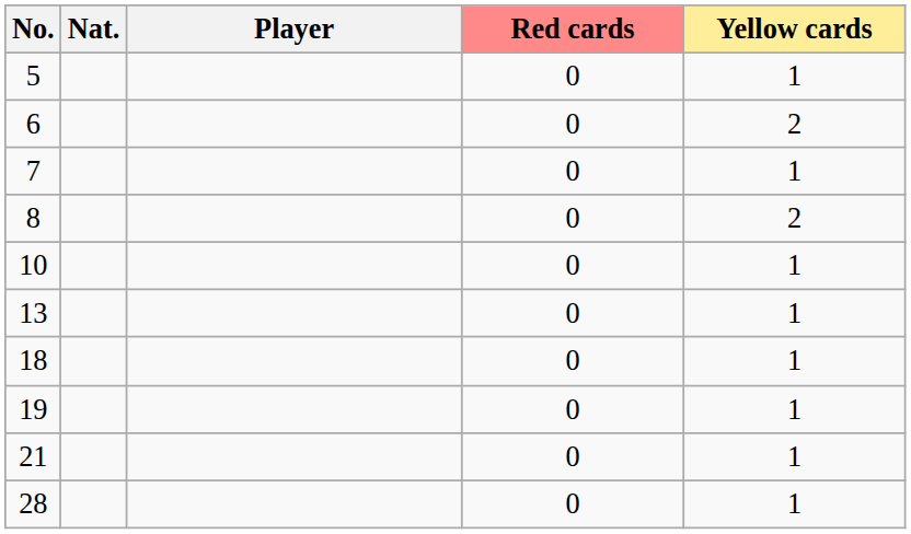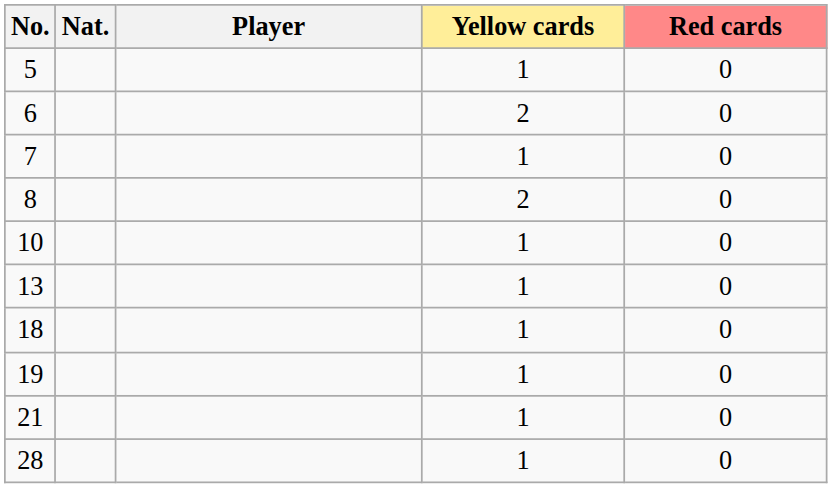 <table class="wikitable sortable" style="text-align:center; font-size:95%;">
 <tr>
 <th class="unsortable" style="width:20px;">No.</th>
 <th class="unsortable" style="width:24px;">Nat.</th>
 <th style="width:170px;">Player</th>
+<th style="width:110px; background:#fe9;"> Yellow cards</th>
 <th style="width:110px; background:#ff8888;"> Red cards</th>
-<th style="width:110px; background:#fe9;"> Yellow cards</th>
 </tr>
 <tr>
 <td>5</td>
 <td></td>
 <td align="left"></td>
+<td>1</td>
 <td>0</td>
-<td>1</td>
 </tr>
 <tr>
 <td>6</td>
 <td></td>
 <td align="left"></td>
+<td>2</td>
 <td>0</td>
-<td>2</td>
 </tr>
 <tr>
 <td>7</td>
 <td></td>
 <td align="left"></td>
+<td>1</td>
 <td>0</td>
-<td>1</td>
 </tr>
 <tr>
 <td>8</td>
 <td></td>
 <td align="left"></td>
+<td>2</td>
 <td>0</td>
-<td>2</td>
 </tr>
 <tr>
 <td>10</td>
 <td></td>
 <td align="left"></td>
+<td>1</td>
 <td>0</td>
-<td>1</td>
 </tr>
 <tr>
 <td>13</td>
 <td></td>
 <td align="left"></td>
+<td>1</td>
 <td>0</td>
-<td>1</td>
 </tr>
 <tr>
 <td>18</td>
 <td></td>
 <td align="left"></td>
+<td>1</td>
 <td>0</td>
-<td>1</td>
 </tr>
 <tr>
 <td>19</td>
 <td></td>
 <td align="left"></td>
+<td>1</td>
 <td>0</td>
-<td>1</td>
 </tr>
 <tr>
 <td>21</td>
 <td></td>
 <td align="left"></td>
+<td>1</td>
 <td>0</td>
-<td>1</td>
 </tr>
 <tr>
 <td>28</td>
 <td></td>
 <td align="left"></td>
+<td>1</td>
 <td>0</td>
-<td>1</td>
 </tr>
 </table>
